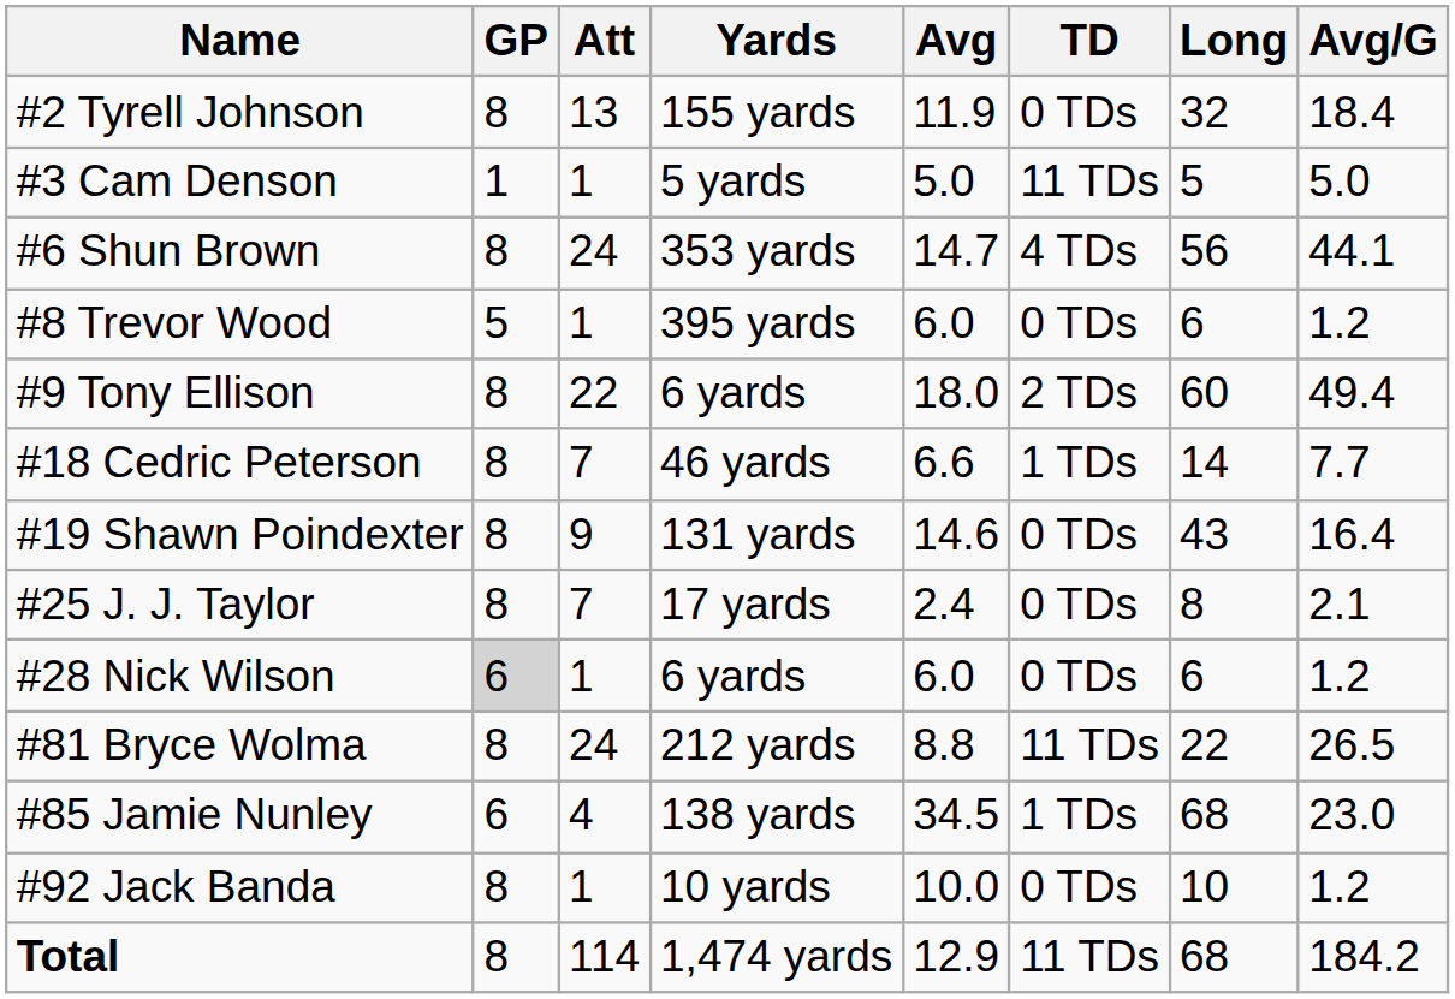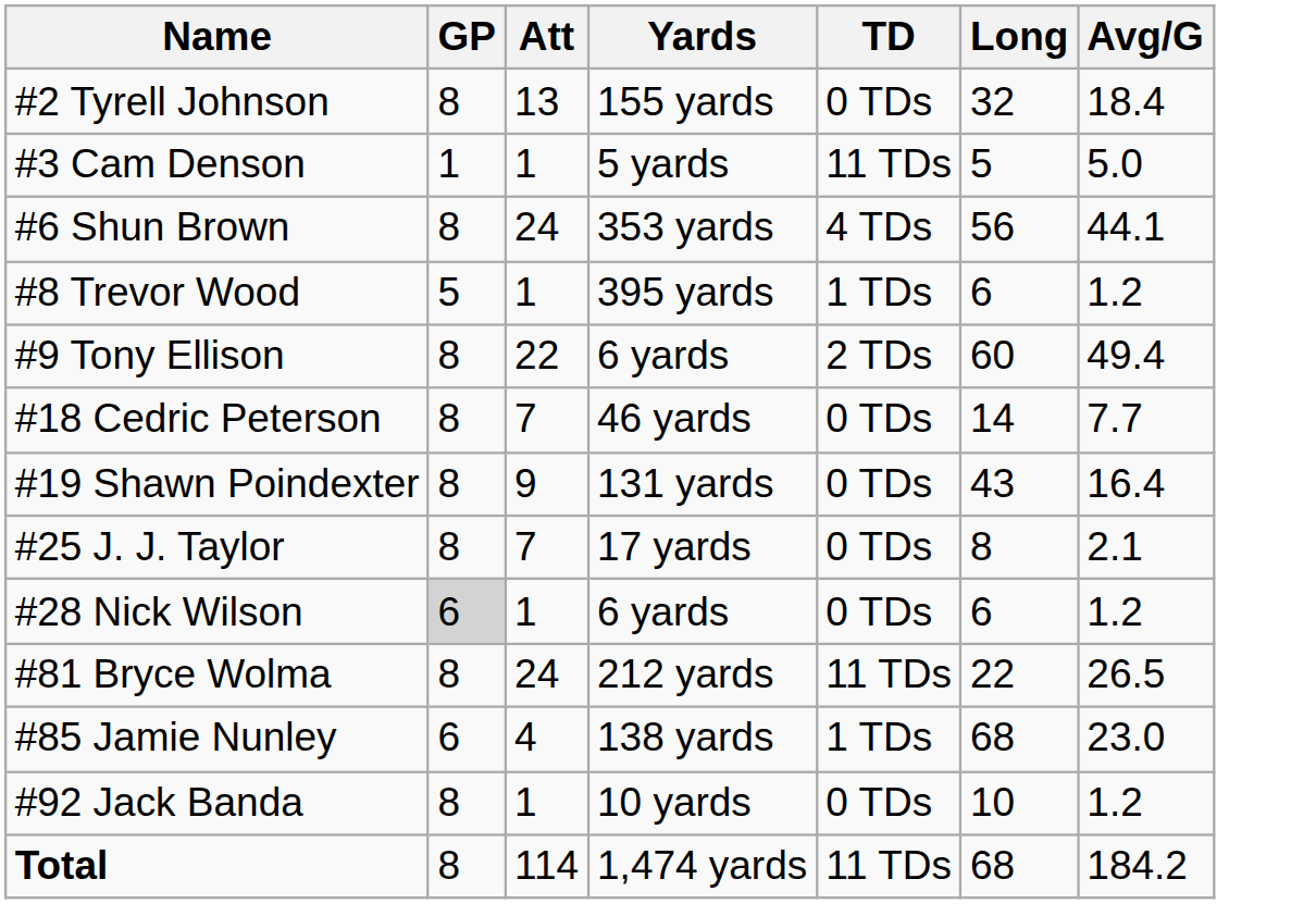 <table class="wikitable" style="white-space:nowrap;">
 <tr>
 <th>Name</th>
 <th>GP</th>
 <th>Att</th>
 <th>Yards</th>
-<th>Avg</th>
 <th>TD</th>
 <th>Long</th>
 <th>Avg/G</th>
 </tr>
 <tr>
 <td>#2 Tyrell Johnson</td>
 <td>8</td>
 <td>13</td>
 <td>155 yards</td>
-<td>11.9</td>
 <td>0 TDs</td>
 <td>32</td>
 <td>18.4</td>
 </tr>
 <tr>
 <td>#3 Cam Denson</td>
 <td>1</td>
 <td>1</td>
 <td>5 yards</td>
-<td>5.0</td>
 <td>11 TDs</td>
 <td>5</td>
 <td>5.0</td>
 </tr>
 <tr>
 <td>#6 Shun Brown</td>
 <td>8</td>
 <td>24</td>
 <td>353 yards</td>
-<td>14.7</td>
 <td>4 TDs</td>
 <td>56</td>
 <td>44.1</td>
 </tr>
 <tr>
 <td>#8 Trevor Wood</td>
 <td>5</td>
 <td>1</td>
 <td>395 yards</td>
-<td>6.0</td>
-<td>0 TDs</td>
+<td>1 TDs</td>
 <td>6</td>
 <td>1.2</td>
 </tr>
 <tr>
 <td>#9 Tony Ellison</td>
 <td>8</td>
 <td>22</td>
 <td>6 yards</td>
-<td>18.0</td>
 <td>2 TDs</td>
 <td>60</td>
 <td>49.4</td>
 </tr>
 <tr>
 <td>#18 Cedric Peterson</td>
 <td>8</td>
 <td>7</td>
 <td>46 yards</td>
-<td>6.6</td>
-<td>1 TDs</td>
+<td>0 TDs</td>
 <td>14</td>
 <td>7.7</td>
 </tr>
 <tr>
 <td>#19 Shawn Poindexter</td>
 <td>8</td>
 <td>9</td>
 <td>131 yards</td>
-<td>14.6</td>
 <td>0 TDs</td>
 <td>43</td>
 <td>16.4</td>
 </tr>
 <tr>
 <td>#25 J. J. Taylor</td>
 <td>8</td>
 <td>7</td>
 <td>17 yards</td>
-<td>2.4</td>
 <td>0 TDs</td>
 <td>8</td>
 <td>2.1</td>
 </tr>
 <tr>
 <td>#28 Nick Wilson</td>
 <td style="background: lightgrey;">6</td>
 <td>1</td>
 <td>6 yards</td>
-<td>6.0</td>
 <td>0 TDs</td>
 <td>6</td>
 <td>1.2</td>
 </tr>
 <tr>
 <td>#81 Bryce Wolma</td>
 <td>8</td>
 <td>24</td>
 <td>212 yards</td>
-<td>8.8</td>
 <td>11 TDs</td>
 <td>22</td>
 <td>26.5</td>
 </tr>
 <tr>
 <td>#85 Jamie Nunley</td>
 <td>6</td>
 <td>4</td>
 <td>138 yards</td>
-<td>34.5</td>
 <td>1 TDs</td>
 <td>68</td>
 <td>23.0</td>
 </tr>
 <tr>
 <td>#92 Jack Banda</td>
 <td>8</td>
 <td>1</td>
 <td>10 yards</td>
-<td>10.0</td>
 <td>0 TDs</td>
 <td>10</td>
 <td>1.2</td>
 </tr>
 <tr>
 <td><strong>Total</strong></td>
 <td>8</td>
 <td>114</td>
 <td>1,474 yards</td>
-<td>12.9</td>
 <td>11 TDs</td>
 <td>68</td>
 <td>184.2</td>
 </tr>
 </table>
